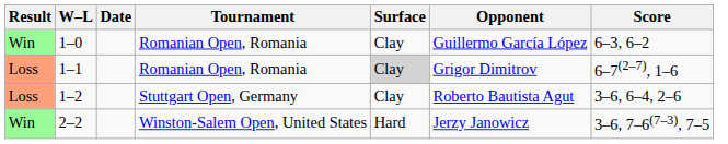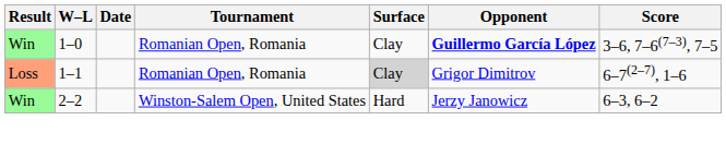 <table class="sortable wikitable">
 <tr>
 <th>Result</th>
 <th class="unsortable">W–L</th>
 <th>Date</th>
 <th>Tournament</th>
 <th>Surface</th>
 <th>Opponent</th>
 <th class="unsortable">Score</th>
 </tr>
 <tr>
 <td bgcolor=98FB98>Win</td>
 <td>1–0</td>
 <td><a href='#'></a></td>
 <td><a href='#'>Romanian Open</a>, Romania</td>
 <td>Clay</td>
-<td> <a href='#'>Guillermo García López</a></td>
-<td>6–3, 6–2</td>
+<td><strong> <a href='#'>Guillermo García López</a></strong></td>
+<td>3–6, 7–6<sup>(7–3)</sup>, 7–5</td>
 </tr>
 <tr>
 <td bgcolor=FFA07A>Loss</td>
 <td>1–1</td>
 <td><a href='#'></a></td>
 <td><a href='#'>Romanian Open</a>, Romania</td>
 <td style="background: lightgrey;">Clay</td>
 <td> <a href='#'>Grigor Dimitrov</a></td>
 <td>6–7<sup>(2–7)</sup>, 1–6</td>
 </tr>
 <tr>
-<td bgcolor=FFA07A>Loss</td>
-<td>1–2</td>
-<td><a href='#'></a></td>
-<td><a href='#'>Stuttgart Open</a>, Germany</td>
-<td>Clay</td>
-<td> <a href='#'>Roberto Bautista Agut</a></td>
-<td>3–6, 6–4, 2–6</td>
-</tr>
-<tr>
 <td bgcolor=98FB98>Win</td>
 <td>2–2</td>
 <td><a href='#'></a></td>
 <td><a href='#'>Winston-Salem Open</a>, United States</td>
 <td>Hard</td>
 <td> <a href='#'>Jerzy Janowicz</a></td>
-<td>3–6, 7–6<sup>(7–3)</sup>, 7–5</td>
+<td>6–3, 6–2</td>
 </tr>
 </table>
